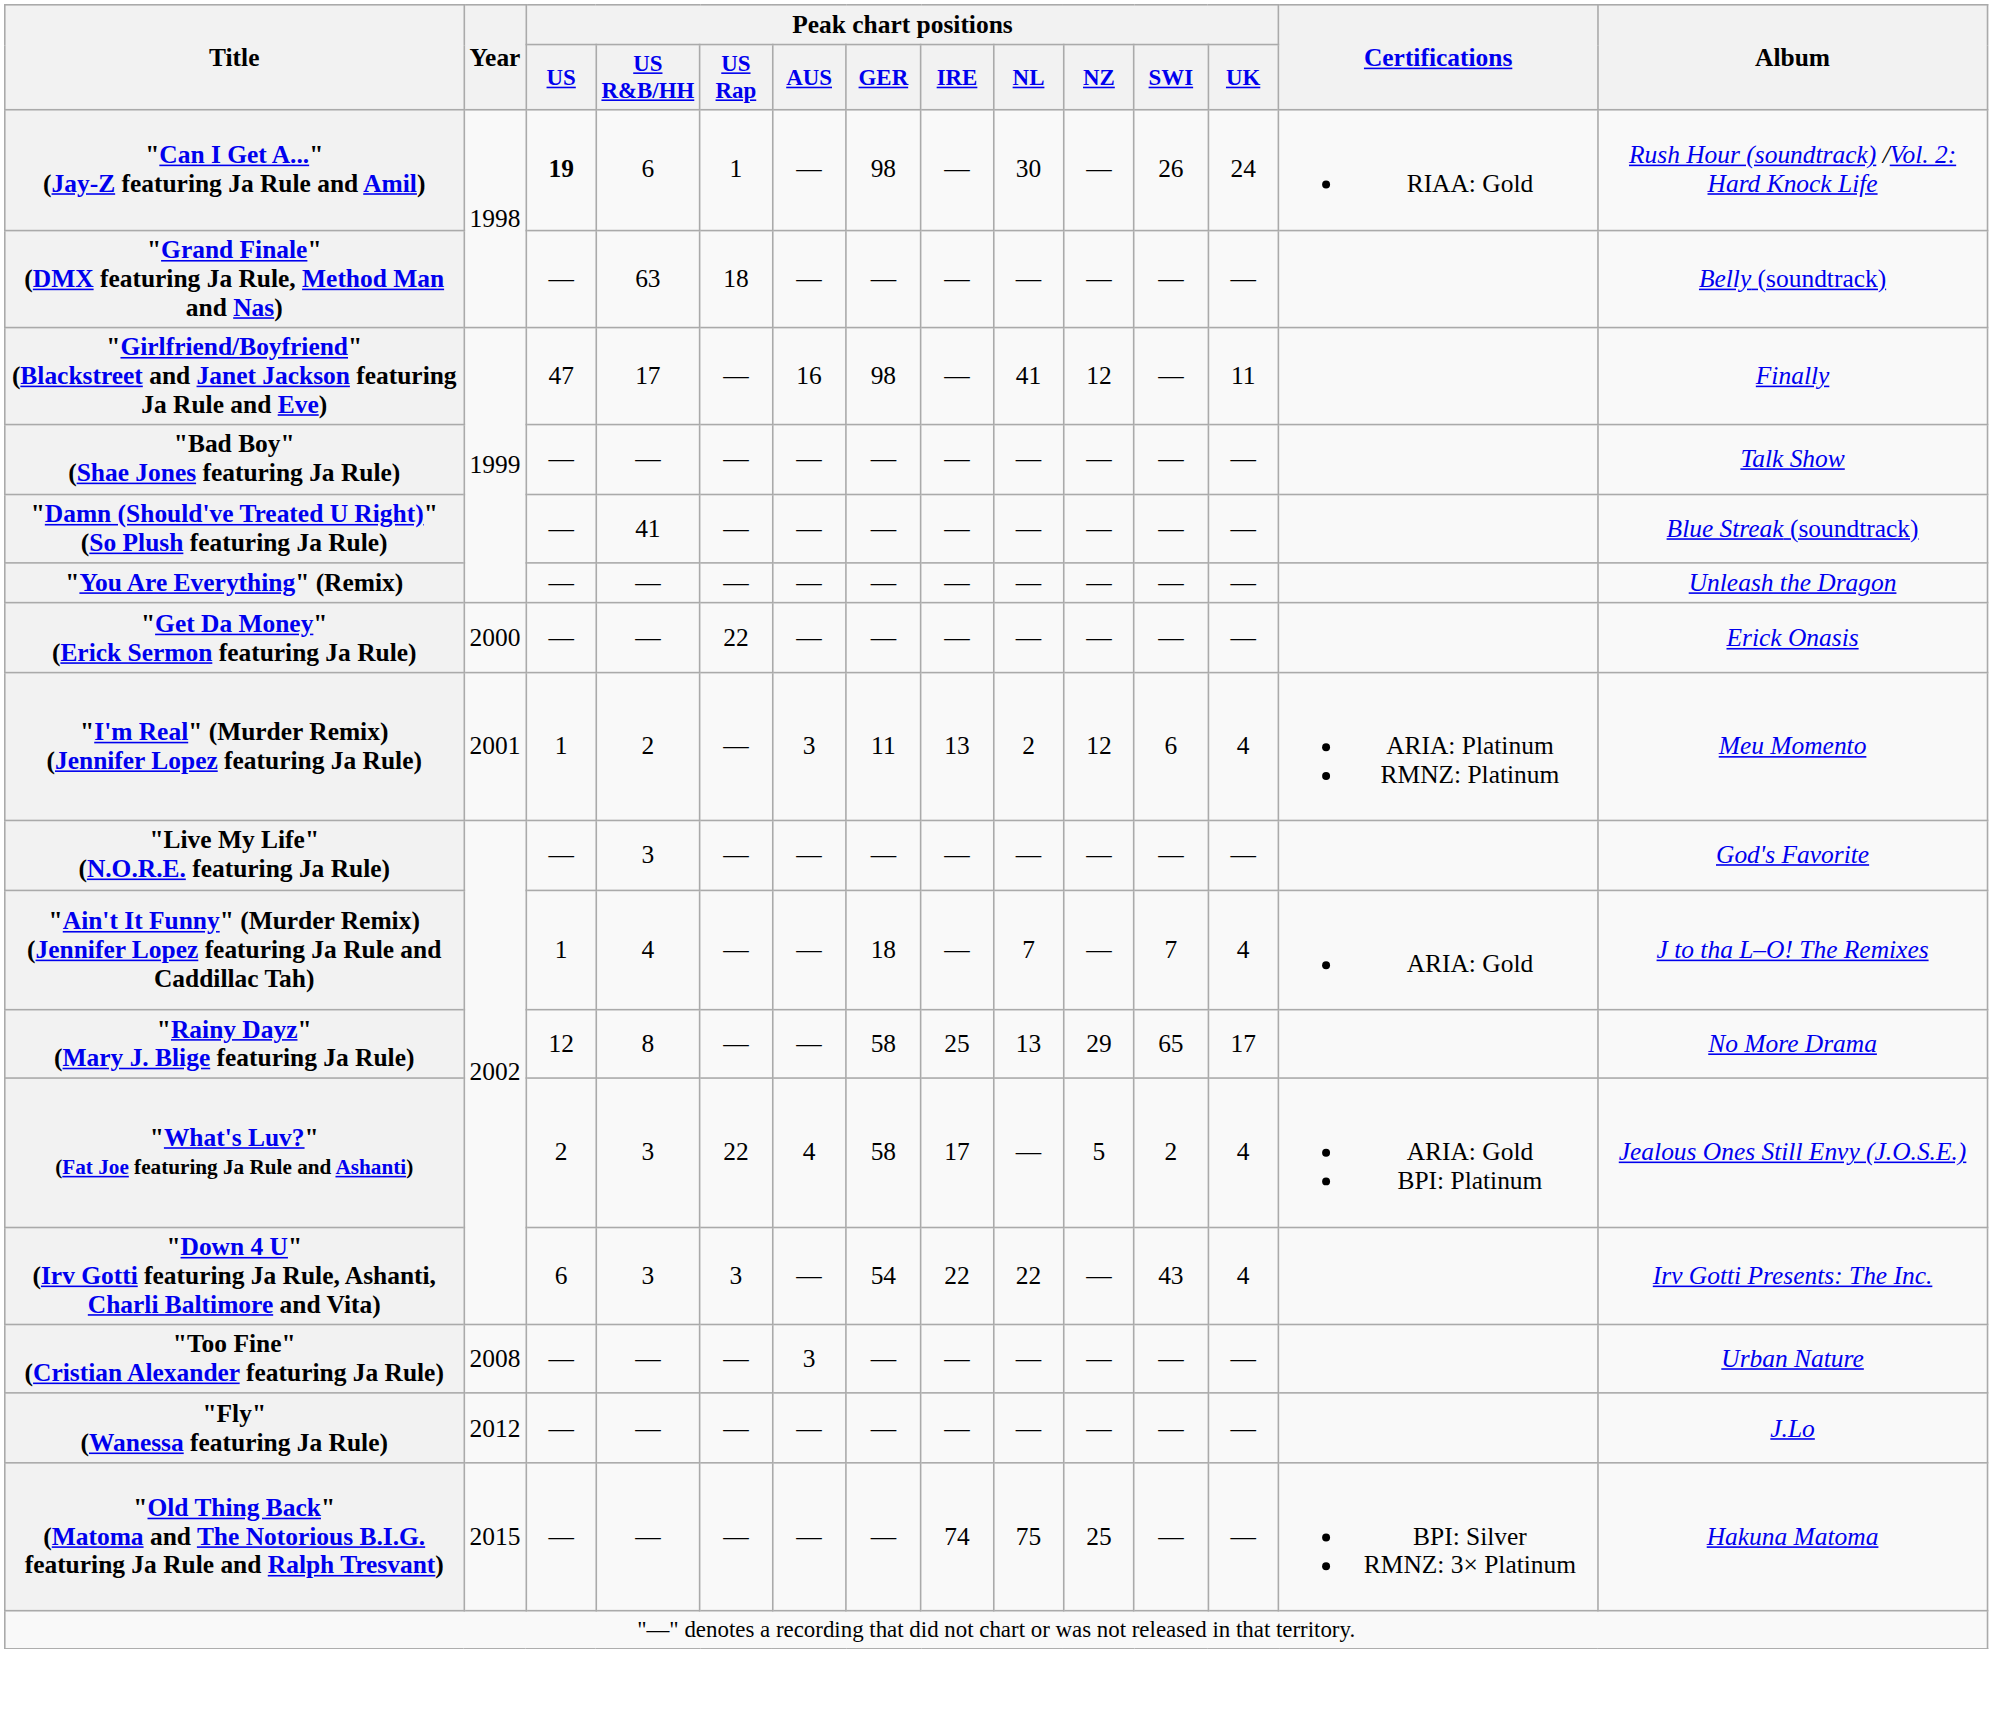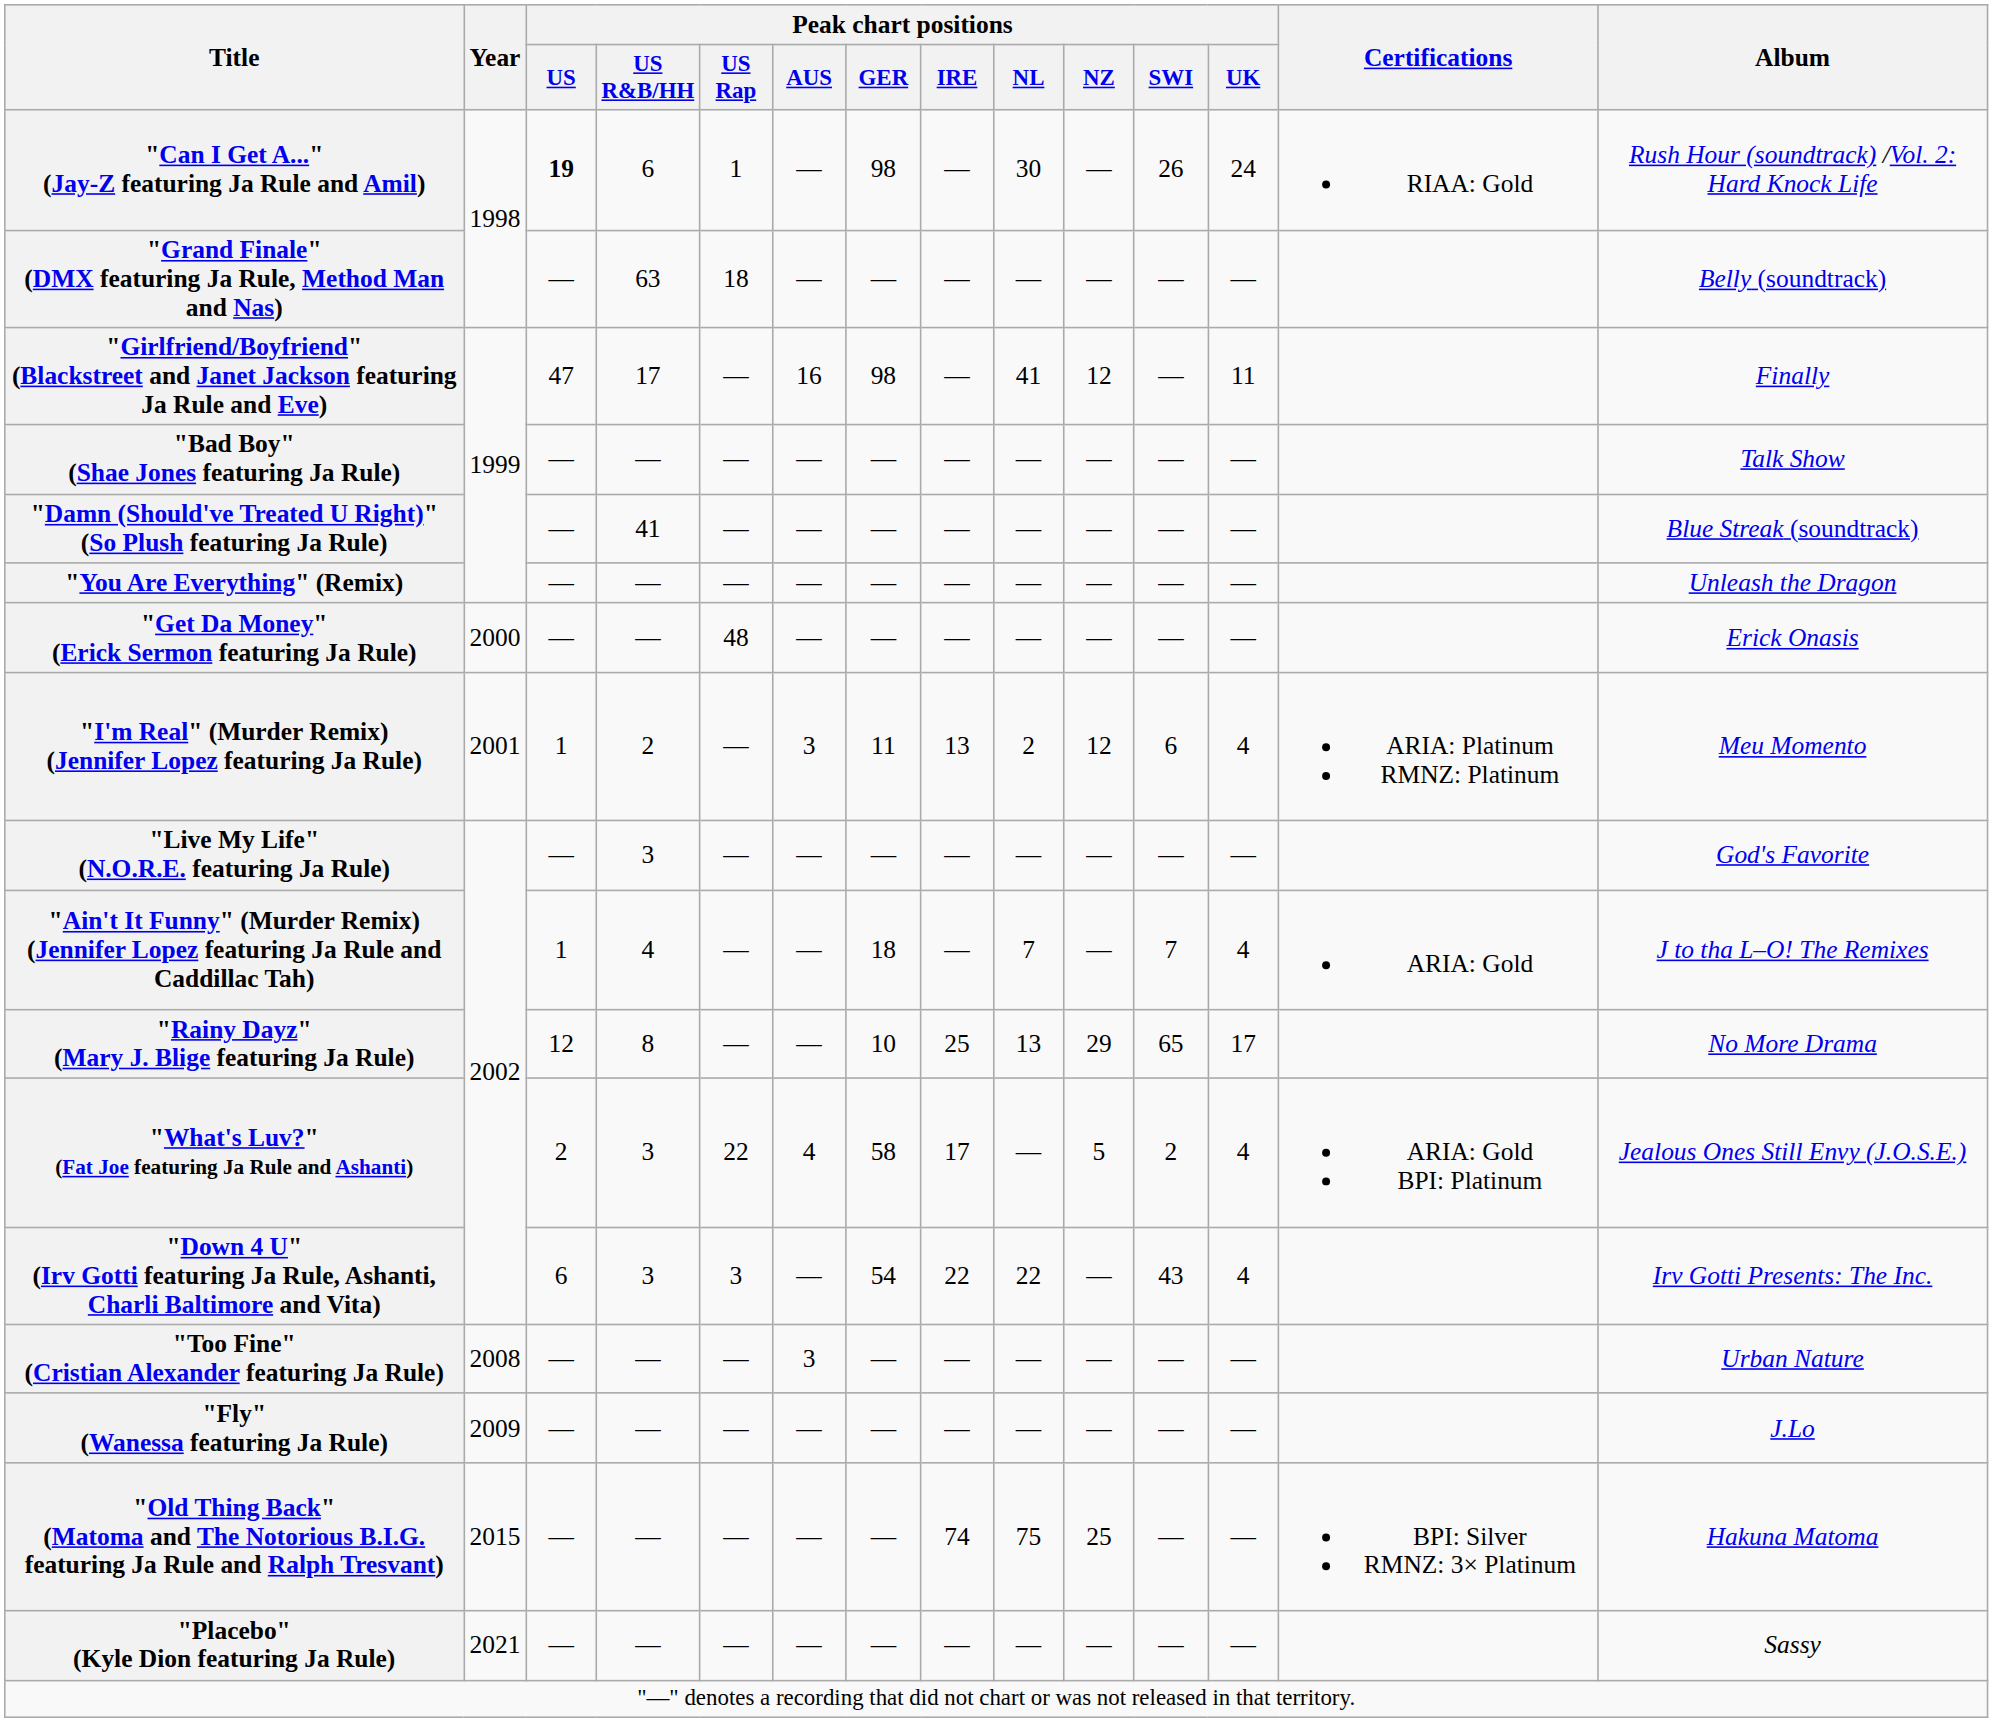 <table class="wikitable plainrowheaders" style="text-align:center;" border="1">
 <tr>
 <th scope="col" rowspan="2" style="width:20em;">Title</th>
 <th scope="col" rowspan="2">Year</th>
 <th scope="col" colspan="10">Peak chart positions</th>
 <th scope="col" rowspan="2" style="width:14em;"><a href='#'>Certifications</a></th>
 <th scope="col" rowspan="2" style="width:18em;">Album</th>
 </tr>
 <tr>
 <th style="width:3em;font-size:90%;"><a href='#'>US</a><br></th>
 <th style="width:3em;font-size:90%;"><a href='#'>US<br>R&B/HH</a><br></th>
 <th style="width:3em;font-size:90%;"><a href='#'>US<br>Rap</a><br></th>
 <th style="width:3em;font-size:90%;"><a href='#'>AUS</a><br></th>
 <th style="width:3em;font-size:90%;"><a href='#'>GER</a><br></th>
 <th style="width:3em;font-size:90%;"><a href='#'>IRE</a><br></th>
 <th style="width:3em;font-size:90%;"><a href='#'>NL</a><br></th>
 <th style="width:3em;font-size:90%;"><a href='#'>NZ</a><br></th>
 <th style="width:3em;font-size:90%;"><a href='#'>SWI</a><br></th>
 <th style="width:3em;font-size:90%;"><a href='#'>UK</a><br></th>
 </tr>
 <tr>
 <th scope="row">"<a href='#'>Can I Get A...</a>"<br><span>(<a href='#'>Jay-Z</a> featuring Ja Rule and <a href='#'>Amil</a>)</span></th>
 <td rowspan="2">1998</td>
 <td><strong>19</strong></td>
 <td>6</td>
 <td>1</td>
 <td>—</td>
 <td>98</td>
 <td>—</td>
 <td>30</td>
 <td>—</td>
 <td>26</td>
 <td>24</td>
 <td><br><ul><li>RIAA: Gold</li></ul></td>
 <td><a href='#'><em>Rush Hour (soundtrack)</em></a> <em>/<a href='#'>Vol. 2: Hard Knock Life</a></em></td>
 </tr>
 <tr>
 <th scope="row">"<a href='#'>Grand Finale</a>"<br><span>(<a href='#'>DMX</a> featuring Ja Rule, <a href='#'>Method Man</a> and <a href='#'>Nas</a>)</span></th>
 <td>—</td>
 <td>63</td>
 <td>18</td>
 <td>—</td>
 <td>—</td>
 <td>—</td>
 <td>—</td>
 <td>—</td>
 <td>—</td>
 <td>—</td>
 <td></td>
 <td><a href='#'><em>Belly</em> (soundtrack)</a></td>
 </tr>
 <tr>
 <th scope="row">"<a href='#'>Girlfriend/Boyfriend</a>"<br><span>(<a href='#'>Blackstreet</a> and <a href='#'>Janet Jackson</a> featuring Ja Rule and <a href='#'>Eve</a>)</span></th>
 <td rowspan="4">1999</td>
 <td>47</td>
 <td>17</td>
 <td>—</td>
 <td>16</td>
 <td>98</td>
 <td>—</td>
 <td>41</td>
 <td>12</td>
 <td>—</td>
 <td>11</td>
 <td></td>
 <td><em><a href='#'>Finally</a></em></td>
 </tr>
 <tr>
 <th scope="row">"Bad Boy"<br><span>(<a href='#'>Shae Jones</a> featuring Ja Rule)</span></th>
 <td>—</td>
 <td>—</td>
 <td>—</td>
 <td>—</td>
 <td>—</td>
 <td>—</td>
 <td>—</td>
 <td>—</td>
 <td>—</td>
 <td>—</td>
 <td></td>
 <td><em><a href='#'>Talk Show</a></em></td>
 </tr>
 <tr>
 <th scope="row">"<a href='#'>Damn (Should've Treated U Right)</a>"<br><span>(<a href='#'>So Plush</a> featuring Ja Rule)</span></th>
 <td>—</td>
 <td>41</td>
 <td>—</td>
 <td>—</td>
 <td>—</td>
 <td>—</td>
 <td>—</td>
 <td>—</td>
 <td>—</td>
 <td>—</td>
 <td></td>
 <td><a href='#'><em>Blue Streak</em> (soundtrack)</a></td>
 </tr>
 <tr>
 <th scope="row">"<a href='#'>You Are Everything</a>" (Remix)<br></th>
 <td>—</td>
 <td>—</td>
 <td>—</td>
 <td>—</td>
 <td>—</td>
 <td>—</td>
 <td>—</td>
 <td>—</td>
 <td>—</td>
 <td>—</td>
 <td></td>
 <td><em><a href='#'>Unleash the Dragon</a></em></td>
 </tr>
 <tr>
 <th scope="row">"<a href='#'>Get Da Money</a>"<br><span>(<a href='#'>Erick Sermon</a> featuring Ja Rule)</span></th>
 <td>2000</td>
 <td>—</td>
 <td>—</td>
-<td>22</td>
+<td>48</td>
 <td>—</td>
 <td>—</td>
 <td>—</td>
 <td>—</td>
 <td>—</td>
 <td>—</td>
 <td>—</td>
 <td></td>
 <td><em><a href='#'>Erick Onasis</a></em></td>
 </tr>
 <tr>
 <th scope="row">"<a href='#'>I'm Real</a>" (Murder Remix)<br><span>(<a href='#'>Jennifer Lopez</a> featuring Ja Rule)</span></th>
 <td>2001</td>
 <td>1</td>
 <td>2</td>
 <td>—</td>
 <td>3</td>
 <td>11</td>
 <td>13</td>
 <td>2</td>
 <td>12</td>
 <td>6</td>
 <td>4</td>
 <td><br><ul><li>ARIA: Platinum</li><li>RMNZ: Platinum</li></ul></td>
 <td><em><a href='#'>Meu Momento</a></em></td>
 </tr>
 <tr>
 <th scope="row">"Live My Life"<br><span>(<a href='#'>N.O.R.E.</a> featuring Ja Rule)</span></th>
 <td rowspan="5">2002</td>
 <td>—</td>
 <td>3</td>
 <td>—</td>
 <td>—</td>
 <td>—</td>
 <td>—</td>
 <td>—</td>
 <td>—</td>
 <td>—</td>
 <td>—</td>
 <td></td>
 <td><em><a href='#'>God's Favorite</a></em></td>
 </tr>
 <tr>
 <th scope="row">"<a href='#'>Ain't It Funny</a>" (Murder Remix)<br><span>(<a href='#'>Jennifer Lopez</a> featuring Ja Rule and Caddillac Tah)</span></th>
 <td>1</td>
 <td>4</td>
 <td>—</td>
 <td>—</td>
 <td>18</td>
 <td>—</td>
 <td>7</td>
 <td>—</td>
 <td>7</td>
 <td>4</td>
 <td><br><ul><li>ARIA: Gold</li></ul></td>
 <td><em><a href='#'>J to tha L–O! The Remixes</a></em></td>
 </tr>
 <tr>
 <th scope="row">"<a href='#'>Rainy Dayz</a>"<br><span>(<a href='#'>Mary J. Blige</a> featuring Ja Rule)</span></th>
 <td>12</td>
 <td>8</td>
 <td>—</td>
 <td>—</td>
-<td>58</td>
+<td>10</td>
 <td>25</td>
 <td>13</td>
 <td>29</td>
 <td>65</td>
 <td>17</td>
 <td></td>
 <td><em><a href='#'>No More Drama</a></em></td>
 </tr>
 <tr>
 <th scope="row">"<a href='#'>What's Luv?</a>"<br><small>(<a href='#'>Fat Joe</a> featuring Ja Rule and <a href='#'>Ashanti</a>)</small></th>
 <td>2</td>
 <td>3</td>
 <td>22</td>
 <td>4</td>
 <td>58</td>
 <td>17</td>
 <td>—</td>
 <td>5</td>
 <td>2</td>
 <td>4</td>
 <td><br><ul><li>ARIA: Gold</li><li>BPI: Platinum</li></ul></td>
 <td><em><a href='#'>Jealous Ones Still Envy (J.O.S.E.)</a></em></td>
 </tr>
 <tr>
 <th scope="row">"<a href='#'>Down 4 U</a>"<br><span>(<a href='#'>Irv Gotti</a> featuring Ja Rule, Ashanti, <a href='#'>Charli Baltimore</a> and Vita)</span></th>
 <td>6</td>
 <td>3</td>
 <td>3</td>
 <td>—</td>
 <td>54</td>
 <td>22</td>
 <td>22</td>
 <td>—</td>
 <td>43</td>
 <td>4</td>
 <td></td>
 <td><em><a href='#'>Irv Gotti Presents: The Inc.</a></em></td>
 </tr>
 <tr>
 <th scope="row">"Too Fine"<br><span>(<a href='#'>Cristian Alexander</a> featuring Ja Rule)</span></th>
 <td>2008</td>
 <td>—</td>
 <td>—</td>
 <td>—</td>
 <td>3</td>
 <td>—</td>
 <td>—</td>
 <td>—</td>
 <td>—</td>
 <td>—</td>
 <td>—</td>
 <td></td>
 <td><em><a href='#'>Urban Nature</a></em></td>
 </tr>
 <tr>
 <th scope="row">"Fly"<br><span>(<a href='#'>Wanessa</a> featuring Ja Rule)</span></th>
-<td>2012</td>
+<td>2009</td>
 <td>—</td>
 <td>—</td>
 <td>—</td>
 <td>—</td>
 <td>—</td>
 <td>—</td>
 <td>—</td>
 <td>—</td>
 <td>—</td>
 <td>—</td>
 <td></td>
 <td><em><a href='#'>J.Lo</a></em></td>
 </tr>
 <tr>
 <th scope="row">"<a href='#'>Old Thing Back</a>"<br><span>(<a href='#'>Matoma</a> and <a href='#'>The Notorious B.I.G.</a> featuring Ja Rule and <a href='#'>Ralph Tresvant</a>)</span></th>
 <td>2015</td>
 <td>—</td>
 <td>—</td>
 <td>—</td>
 <td>—</td>
 <td>—</td>
 <td>74</td>
 <td>75</td>
 <td>25</td>
 <td>—</td>
 <td>—</td>
 <td><br><ul><li>BPI: Silver</li><li>RMNZ: 3× Platinum</li></ul></td>
 <td><em><a href='#'>Hakuna Matoma</a></em></td>
 </tr>
 <tr>
+<th scope="row">"Placebo"<br><span>(Kyle Dion featuring Ja Rule)</span></th>
+<td>2021</td>
+<td>—</td>
+<td>—</td>
+<td>—</td>
+<td>—</td>
+<td>—</td>
+<td>—</td>
+<td>—</td>
+<td>—</td>
+<td>—</td>
+<td>—</td>
+<td></td>
+<td><em>Sassy</em></td>
+</tr>
+<tr>
 <td colspan="14" style="font-size:90%">"—" denotes a recording that did not chart or was not released in that territory.</td>
 </tr>
 </table>
